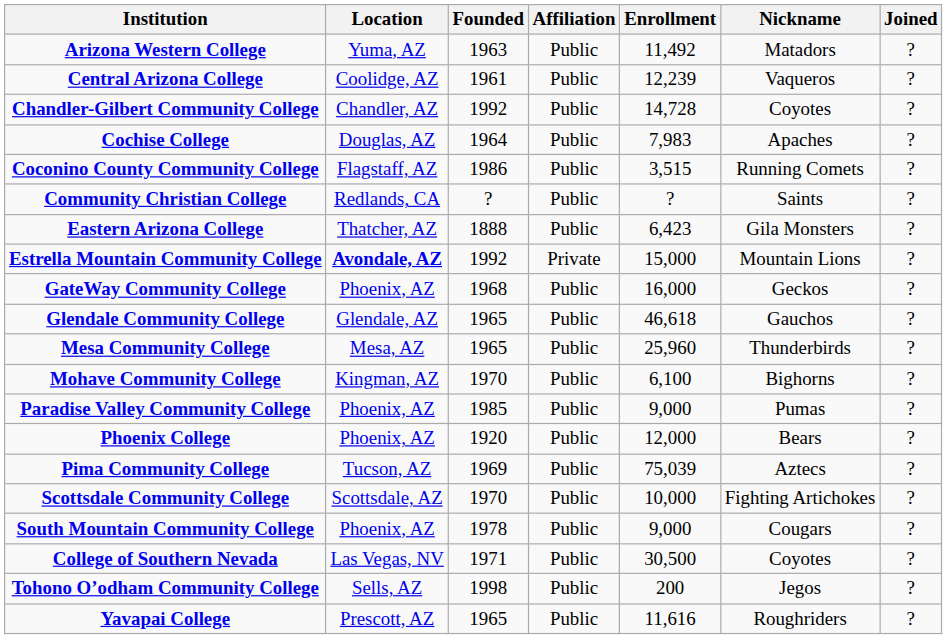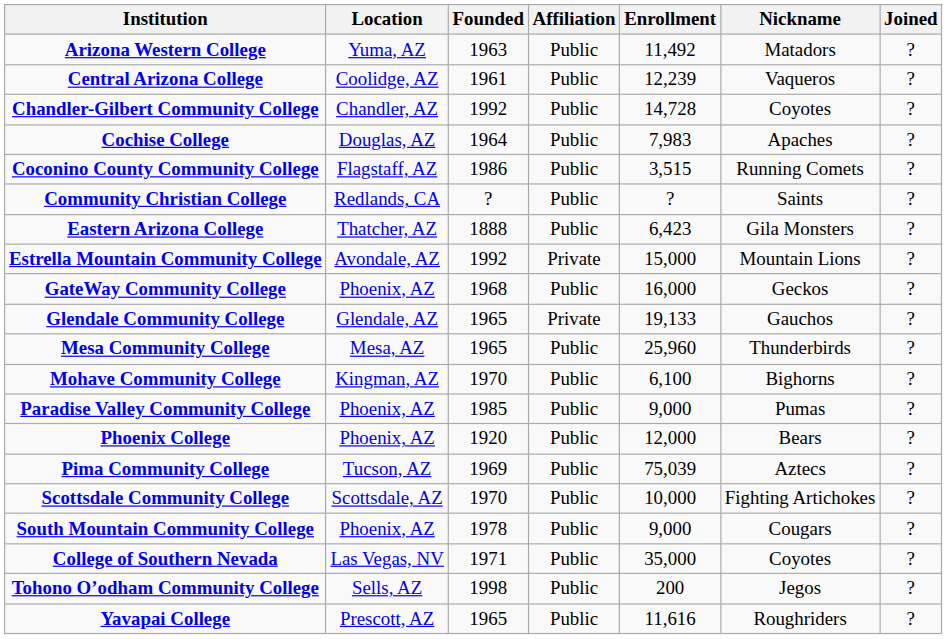 <table class="wikitable sortable" style="text-align:center;">
 <tr>
 <th>Institution</th>
 <th>Location</th>
 <th>Founded</th>
 <th>Affiliation</th>
 <th>Enrollment</th>
 <th>Nickname</th>
 <th>Joined</th>
 </tr>
 <tr>
 <td><strong><a href='#'>Arizona Western College</a></strong></td>
 <td><a href='#'>Yuma, AZ</a></td>
 <td>1963</td>
 <td>Public</td>
 <td>11,492</td>
 <td>Matadors</td>
 <td>?</td>
 </tr>
 <tr>
 <td><strong><a href='#'>Central Arizona College</a></strong></td>
 <td><a href='#'>Coolidge, AZ</a></td>
 <td>1961</td>
 <td>Public</td>
 <td>12,239</td>
 <td>Vaqueros</td>
 <td>?</td>
 </tr>
 <tr>
 <td><strong><a href='#'>Chandler-Gilbert Community College</a></strong></td>
 <td><a href='#'>Chandler, AZ</a></td>
 <td>1992</td>
 <td>Public</td>
 <td>14,728</td>
 <td>Coyotes</td>
 <td>?</td>
 </tr>
 <tr>
 <td><strong><a href='#'>Cochise College</a></strong></td>
 <td><a href='#'>Douglas, AZ</a></td>
 <td>1964</td>
 <td>Public</td>
 <td>7,983</td>
 <td>Apaches</td>
 <td>?</td>
 </tr>
 <tr>
 <td><strong><a href='#'>Coconino County Community College</a></strong></td>
 <td><a href='#'>Flagstaff, AZ</a></td>
 <td>1986</td>
 <td>Public</td>
 <td>3,515</td>
 <td>Running Comets</td>
 <td>?</td>
 </tr>
 <tr>
 <td><a href='#'><strong>Community Christian College</strong></a></td>
 <td><a href='#'>Redlands, CA</a></td>
 <td>?</td>
 <td>Public</td>
 <td>?</td>
 <td>Saints</td>
 <td>?</td>
 </tr>
 <tr>
 <td><strong><a href='#'>Eastern Arizona College</a></strong></td>
 <td><a href='#'>Thatcher, AZ</a></td>
 <td>1888</td>
 <td>Public</td>
 <td>6,423</td>
 <td>Gila Monsters</td>
 <td>?</td>
 </tr>
 <tr>
 <td><strong><a href='#'>Estrella Mountain Community College</a></strong></td>
-<td><strong><a href='#'>Avondale, AZ</a></strong></td>
+<td><a href='#'>Avondale, AZ</a></td>
 <td>1992</td>
 <td>Private</td>
 <td>15,000</td>
 <td>Mountain Lions</td>
 <td>?</td>
 </tr>
 <tr>
 <td><strong><a href='#'>GateWay Community College</a></strong></td>
 <td><a href='#'>Phoenix, AZ</a></td>
 <td>1968</td>
 <td>Public</td>
 <td>16,000</td>
 <td>Geckos</td>
 <td>?</td>
 </tr>
 <tr>
 <td><strong><a href='#'>Glendale Community College</a></strong></td>
 <td><a href='#'>Glendale, AZ</a></td>
 <td>1965</td>
-<td>Public</td>
-<td>46,618</td>
+<td>Private</td>
+<td>19,133</td>
 <td>Gauchos</td>
 <td>?</td>
 </tr>
 <tr>
 <td><strong><a href='#'>Mesa Community College</a></strong></td>
 <td><a href='#'>Mesa, AZ</a></td>
 <td>1965</td>
 <td>Public</td>
 <td>25,960</td>
 <td>Thunderbirds</td>
 <td>?</td>
 </tr>
 <tr>
 <td><strong><a href='#'>Mohave Community College</a></strong></td>
 <td><a href='#'>Kingman, AZ</a></td>
 <td>1970</td>
 <td>Public</td>
 <td>6,100</td>
 <td>Bighorns</td>
 <td>?</td>
 </tr>
 <tr>
 <td><strong><a href='#'>Paradise Valley Community College</a></strong></td>
 <td><a href='#'>Phoenix, AZ</a></td>
 <td>1985</td>
 <td>Public</td>
 <td>9,000</td>
 <td>Pumas</td>
 <td>?</td>
 </tr>
 <tr>
 <td><strong><a href='#'>Phoenix College</a></strong></td>
 <td><a href='#'>Phoenix, AZ</a></td>
 <td>1920</td>
 <td>Public</td>
 <td>12,000</td>
 <td>Bears</td>
 <td>?</td>
 </tr>
 <tr>
 <td><strong><a href='#'>Pima Community College</a></strong></td>
 <td><a href='#'>Tucson, AZ</a></td>
 <td>1969</td>
 <td>Public</td>
 <td>75,039</td>
 <td>Aztecs</td>
 <td>?</td>
 </tr>
 <tr>
 <td><strong><a href='#'>Scottsdale Community College</a></strong></td>
 <td><a href='#'>Scottsdale, AZ</a></td>
 <td>1970</td>
 <td>Public</td>
 <td>10,000</td>
 <td>Fighting Artichokes</td>
 <td>?</td>
 </tr>
 <tr>
 <td><strong><a href='#'>South Mountain Community College</a></strong></td>
 <td><a href='#'>Phoenix, AZ</a></td>
 <td>1978</td>
 <td>Public</td>
 <td>9,000</td>
 <td>Cougars</td>
 <td>?</td>
 </tr>
 <tr>
 <td><strong><a href='#'>College of Southern Nevada</a></strong></td>
 <td><a href='#'>Las Vegas, NV</a></td>
 <td>1971</td>
 <td>Public</td>
-<td>30,500</td>
+<td>35,000</td>
 <td>Coyotes</td>
 <td>?</td>
 </tr>
 <tr>
 <td><strong><a href='#'>Tohono Oʼodham Community College</a></strong></td>
 <td><a href='#'>Sells, AZ</a></td>
 <td>1998</td>
 <td>Public</td>
 <td>200</td>
 <td>Jegos</td>
 <td>?</td>
 </tr>
 <tr>
 <td><strong><a href='#'>Yavapai College</a></strong></td>
 <td><a href='#'>Prescott, AZ</a></td>
 <td>1965</td>
 <td>Public</td>
 <td>11,616</td>
 <td>Roughriders</td>
 <td>?</td>
 </tr>
 </table>
